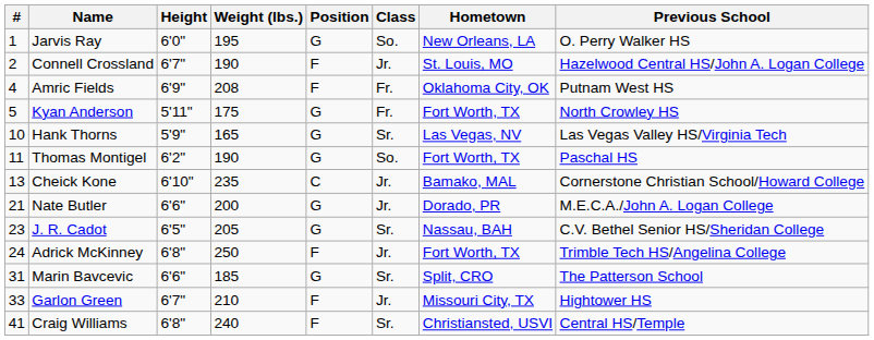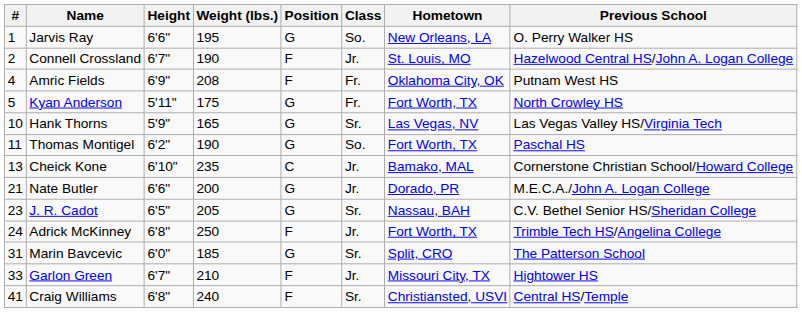 <table class="wikitable" style="font-size: 90%">
 <tr>
 <th>#</th>
 <th>Name</th>
 <th>Height</th>
 <th>Weight (lbs.)</th>
 <th>Position</th>
 <th>Class</th>
 <th>Hometown</th>
 <th>Previous School</th>
 </tr>
 <tr>
 <td>1</td>
 <td>Jarvis Ray</td>
-<td>6'0"</td>
+<td>6'6"</td>
 <td>195</td>
 <td>G</td>
 <td>So.</td>
 <td><a href='#'>New Orleans, LA</a></td>
 <td>O. Perry Walker HS</td>
 </tr>
 <tr>
 <td>2</td>
 <td>Connell Crossland</td>
 <td>6'7"</td>
 <td>190</td>
 <td>F</td>
 <td>Jr.</td>
 <td><a href='#'>St. Louis, MO</a></td>
 <td><a href='#'>Hazelwood Central HS</a>/<a href='#'>John A. Logan College</a></td>
 </tr>
 <tr>
 <td>4</td>
 <td>Amric Fields</td>
 <td>6'9"</td>
 <td>208</td>
 <td>F</td>
 <td>Fr.</td>
 <td><a href='#'>Oklahoma City, OK</a></td>
 <td>Putnam West HS</td>
 </tr>
 <tr>
 <td>5</td>
 <td><a href='#'>Kyan Anderson</a></td>
 <td>5'11"</td>
 <td>175</td>
 <td>G</td>
 <td>Fr.</td>
 <td><a href='#'>Fort Worth, TX</a></td>
 <td><a href='#'>North Crowley HS</a></td>
 </tr>
 <tr>
 <td>10</td>
 <td>Hank Thorns</td>
 <td>5'9"</td>
 <td>165</td>
 <td>G</td>
 <td>Sr.</td>
 <td><a href='#'>Las Vegas, NV</a></td>
 <td>Las Vegas Valley HS/<a href='#'>Virginia Tech</a></td>
 </tr>
 <tr>
 <td>11</td>
 <td>Thomas Montigel</td>
 <td>6'2"</td>
 <td>190</td>
 <td>G</td>
 <td>So.</td>
 <td><a href='#'>Fort Worth, TX</a></td>
 <td><a href='#'>Paschal HS</a></td>
 </tr>
 <tr>
 <td>13</td>
 <td>Cheick Kone</td>
 <td>6'10"</td>
 <td>235</td>
 <td>C</td>
 <td>Jr.</td>
 <td><a href='#'>Bamako, MAL</a></td>
 <td>Cornerstone Christian School/<a href='#'>Howard College</a></td>
 </tr>
 <tr>
 <td>21</td>
 <td>Nate Butler</td>
 <td>6'6"</td>
 <td>200</td>
 <td>G</td>
 <td>Jr.</td>
 <td><a href='#'>Dorado, PR</a></td>
 <td>M.E.C.A./<a href='#'>John A. Logan College</a></td>
 </tr>
 <tr>
 <td>23</td>
 <td><a href='#'>J. R. Cadot</a></td>
 <td>6'5"</td>
 <td>205</td>
 <td>G</td>
 <td>Sr.</td>
 <td><a href='#'>Nassau, BAH</a></td>
 <td>C.V. Bethel Senior HS/<a href='#'>Sheridan College</a></td>
 </tr>
 <tr>
 <td>24</td>
 <td>Adrick McKinney</td>
 <td>6'8"</td>
 <td>250</td>
 <td>F</td>
 <td>Jr.</td>
 <td><a href='#'>Fort Worth, TX</a></td>
 <td><a href='#'>Trimble Tech HS</a>/<a href='#'>Angelina College</a></td>
 </tr>
 <tr>
 <td>31</td>
 <td>Marin Bavcevic</td>
-<td>6'6"</td>
+<td>6'0"</td>
 <td>185</td>
 <td>G</td>
 <td>Sr.</td>
 <td><a href='#'>Split, CRO</a></td>
 <td><a href='#'>The Patterson School</a></td>
 </tr>
 <tr>
 <td>33</td>
 <td><a href='#'>Garlon Green</a></td>
 <td>6'7"</td>
 <td>210</td>
 <td>F</td>
 <td>Jr.</td>
 <td><a href='#'>Missouri City, TX</a></td>
 <td><a href='#'>Hightower HS</a></td>
 </tr>
 <tr>
 <td>41</td>
 <td>Craig Williams</td>
 <td>6'8"</td>
 <td>240</td>
 <td>F</td>
 <td>Sr.</td>
 <td><a href='#'>Christiansted, USVI</a></td>
 <td><a href='#'>Central HS</a>/<a href='#'>Temple</a></td>
 </tr>
 </table>
